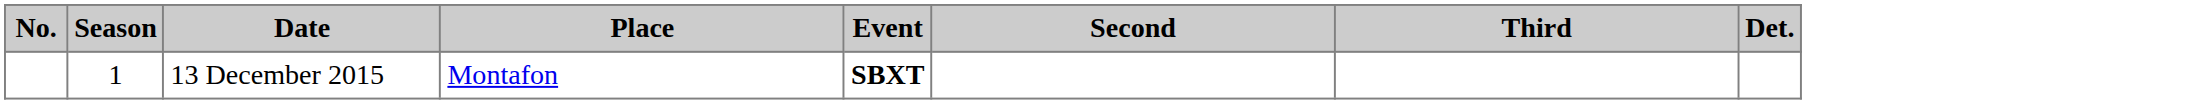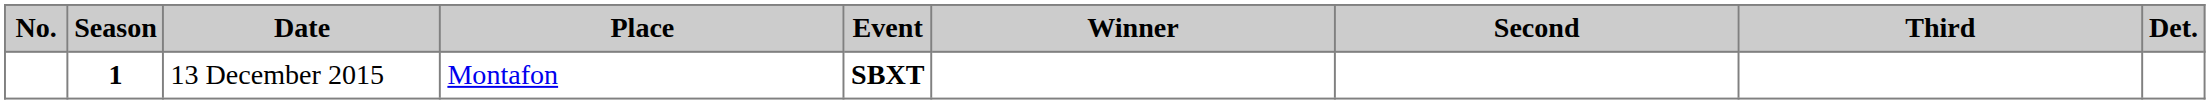 <table cellpadding="3" cellspacing="0" border="1" style="background:#ffffff; font-size:90%; border:grey solid 1px; border-collapse:collapse;">
 <tr style="background:#ccc; text-align:center;">
 <th width=25>No.</th>
 <th width=30>Season</th>
 <th style="width:135px;">Date</th>
 <th style="width:200px;">Place</th>
 <th style="width:15px;">Event</th>
+<th style="width:200px;">Winner</th>
 <th style="width:200px;">Second</th>
 <th style="width:200px;">Third</th>
 <th style="width:15px;">Det.</th>
 </tr>
 <tr>
 <td align=center></td>
-<td align=center>1</td>
+<td align=center><strong>1</strong></td>
 <td>13 December 2015</td>
 <td> <a href='#'>Montafon</a></td>
 <td align=center><strong>SBXT</strong></td>
 <td></td>
 <td></td>
 <td></td>
+<td></td>
 </tr>
 </table>
